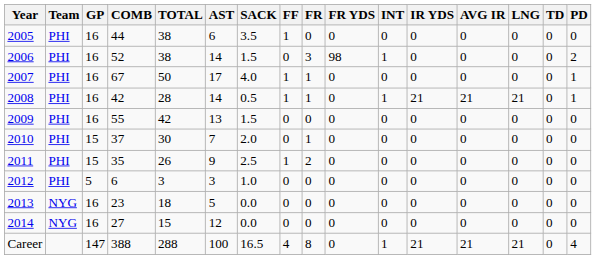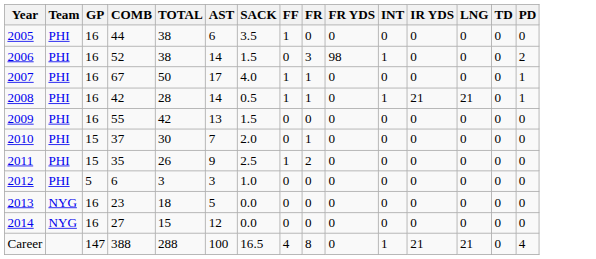 <table class="wikitable">
 <tr>
 <th>Year</th>
 <th>Team</th>
 <th>GP</th>
 <th>COMB</th>
 <th>TOTAL</th>
 <th>AST</th>
 <th>SACK</th>
 <th>FF</th>
 <th>FR</th>
 <th>FR YDS</th>
 <th>INT</th>
 <th>IR YDS</th>
-<th>AVG IR</th>
 <th>LNG</th>
 <th>TD</th>
 <th>PD</th>
 </tr>
 <tr>
 <td><a href='#'>2005</a></td>
 <td><a href='#'>PHI</a></td>
 <td>16</td>
 <td>44</td>
 <td>38</td>
 <td>6</td>
 <td>3.5</td>
 <td>1</td>
-<td>0</td>
 <td>0</td>
 <td>0</td>
 <td>0</td>
 <td>0</td>
 <td>0</td>
 <td>0</td>
 <td>0</td>
 </tr>
 <tr>
 <td><a href='#'>2006</a></td>
 <td><a href='#'>PHI</a></td>
 <td>16</td>
 <td>52</td>
 <td>38</td>
 <td>14</td>
 <td>1.5</td>
 <td>0</td>
 <td>3</td>
 <td>98</td>
 <td>1</td>
 <td>0</td>
 <td>0</td>
 <td>0</td>
-<td>0</td>
 <td>2</td>
 </tr>
 <tr>
 <td><a href='#'>2007</a></td>
 <td><a href='#'>PHI</a></td>
 <td>16</td>
 <td>67</td>
 <td>50</td>
 <td>17</td>
 <td>4.0</td>
 <td>1</td>
 <td>1</td>
-<td>0</td>
 <td>0</td>
 <td>0</td>
 <td>0</td>
 <td>0</td>
 <td>0</td>
 <td>1</td>
 </tr>
 <tr>
 <td><a href='#'>2008</a></td>
 <td><a href='#'>PHI</a></td>
 <td>16</td>
 <td>42</td>
 <td>28</td>
 <td>14</td>
 <td>0.5</td>
 <td>1</td>
 <td>1</td>
 <td>0</td>
 <td>1</td>
 <td>21</td>
 <td>21</td>
-<td>21</td>
 <td>0</td>
 <td>1</td>
 </tr>
 <tr>
 <td><a href='#'>2009</a></td>
 <td><a href='#'>PHI</a></td>
 <td>16</td>
 <td>55</td>
 <td>42</td>
 <td>13</td>
 <td>1.5</td>
-<td>0</td>
 <td>0</td>
 <td>0</td>
 <td>0</td>
 <td>0</td>
 <td>0</td>
 <td>0</td>
 <td>0</td>
 <td>0</td>
 </tr>
 <tr>
 <td><a href='#'>2010</a></td>
 <td><a href='#'>PHI</a></td>
 <td>15</td>
 <td>37</td>
 <td>30</td>
 <td>7</td>
 <td>2.0</td>
 <td>0</td>
 <td>1</td>
 <td>0</td>
 <td>0</td>
 <td>0</td>
 <td>0</td>
 <td>0</td>
 <td>0</td>
-<td>0</td>
 </tr>
 <tr>
 <td><a href='#'>2011</a></td>
 <td><a href='#'>PHI</a></td>
 <td>15</td>
 <td>35</td>
 <td>26</td>
 <td>9</td>
 <td>2.5</td>
 <td>1</td>
 <td>2</td>
 <td>0</td>
 <td>0</td>
 <td>0</td>
 <td>0</td>
 <td>0</td>
 <td>0</td>
-<td>0</td>
 </tr>
 <tr>
 <td><a href='#'>2012</a></td>
 <td><a href='#'>PHI</a></td>
 <td>5</td>
 <td>6</td>
 <td>3</td>
 <td>3</td>
 <td>1.0</td>
-<td>0</td>
 <td>0</td>
 <td>0</td>
 <td>0</td>
 <td>0</td>
 <td>0</td>
 <td>0</td>
 <td>0</td>
 <td>0</td>
 </tr>
 <tr>
 <td><a href='#'>2013</a></td>
 <td><a href='#'>NYG</a></td>
 <td>16</td>
 <td>23</td>
 <td>18</td>
 <td>5</td>
 <td>0.0</td>
 <td>0</td>
 <td>0</td>
 <td>0</td>
 <td>0</td>
 <td>0</td>
 <td>0</td>
 <td>0</td>
 <td>0</td>
-<td>0</td>
 </tr>
 <tr>
 <td><a href='#'>2014</a></td>
 <td><a href='#'>NYG</a></td>
 <td>16</td>
 <td>27</td>
 <td>15</td>
 <td>12</td>
 <td>0.0</td>
-<td>0</td>
 <td>0</td>
 <td>0</td>
 <td>0</td>
 <td>0</td>
 <td>0</td>
 <td>0</td>
 <td>0</td>
 <td>0</td>
 </tr>
 <tr>
 <td>Career</td>
 <td></td>
 <td>147</td>
 <td>388</td>
 <td>288</td>
 <td>100</td>
 <td>16.5</td>
 <td>4</td>
 <td>8</td>
 <td>0</td>
 <td>1</td>
 <td>21</td>
 <td>21</td>
-<td>21</td>
 <td>0</td>
 <td>4</td>
 </tr>
 </table>
